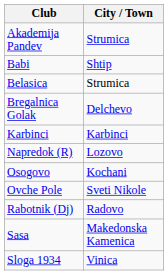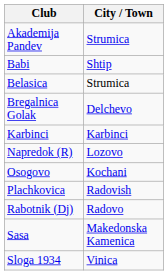 <table class="wikitable sortable">
 <tr>
 <th width="100px">Club</th>
 <th width="100px">City / Town</th>
 </tr>
 <tr>
 <td><a href='#'>Akademija Pandev</a></td>
 <td><a href='#'>Strumica</a></td>
 </tr>
 <tr>
 <td><a href='#'>Babi</a></td>
 <td><a href='#'>Shtip</a></td>
 </tr>
 <tr>
 <td><a href='#'>Belasica</a></td>
 <td>Strumica</td>
 </tr>
 <tr>
 <td><a href='#'>Bregalnica Golak</a></td>
 <td><a href='#'>Delchevo</a></td>
 </tr>
 <tr>
 <td><a href='#'>Karbinci</a></td>
 <td><a href='#'>Karbinci</a></td>
 </tr>
 <tr>
 <td><a href='#'>Napredok (R)</a></td>
 <td><a href='#'>Lozovo</a></td>
 </tr>
 <tr>
 <td><a href='#'>Osogovo</a></td>
 <td><a href='#'>Kochani</a></td>
 </tr>
 <tr>
-<td><a href='#'>Ovche Pole</a></td>
-<td><a href='#'>Sveti Nikole</a></td>
+<td><a href='#'>Plachkovica</a></td>
+<td><a href='#'>Radovish</a></td>
 </tr>
 <tr>
 <td><a href='#'>Rabotnik (Dj)</a></td>
 <td><a href='#'>Radovo</a></td>
 </tr>
 <tr>
 <td><a href='#'>Sasa</a></td>
 <td><a href='#'>Makedonska Kamenica</a></td>
 </tr>
 <tr>
 <td><a href='#'>Sloga 1934</a></td>
 <td><a href='#'>Vinica</a></td>
 </tr>
 </table>
